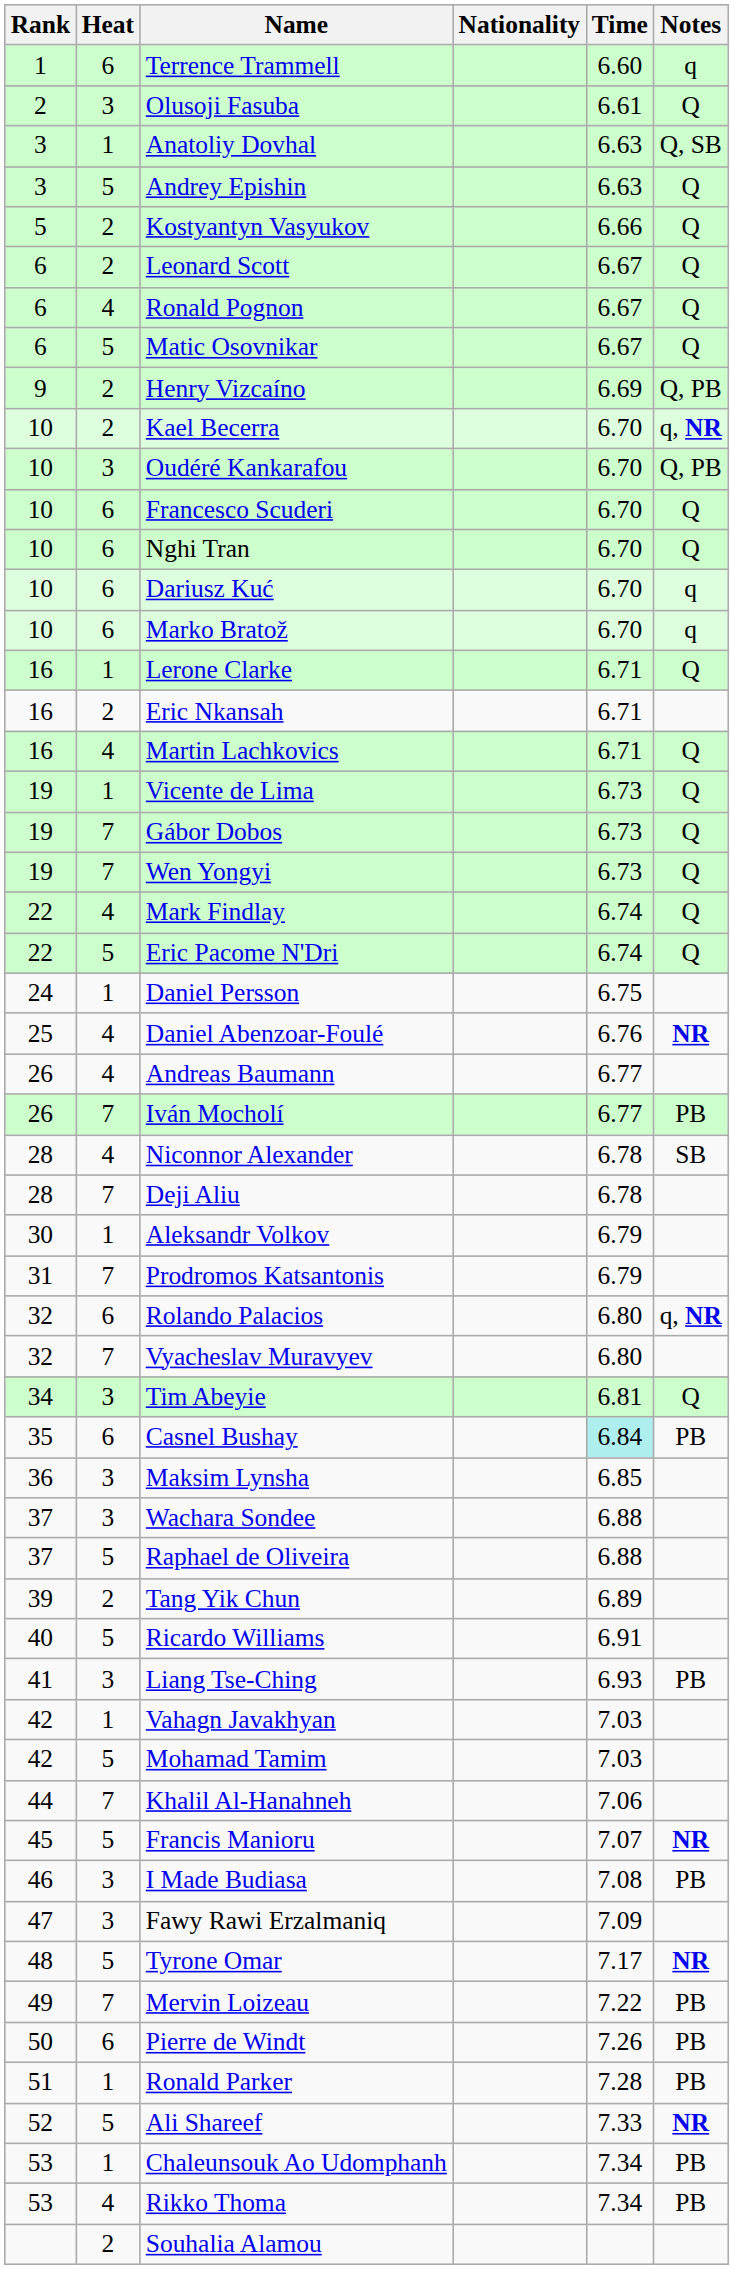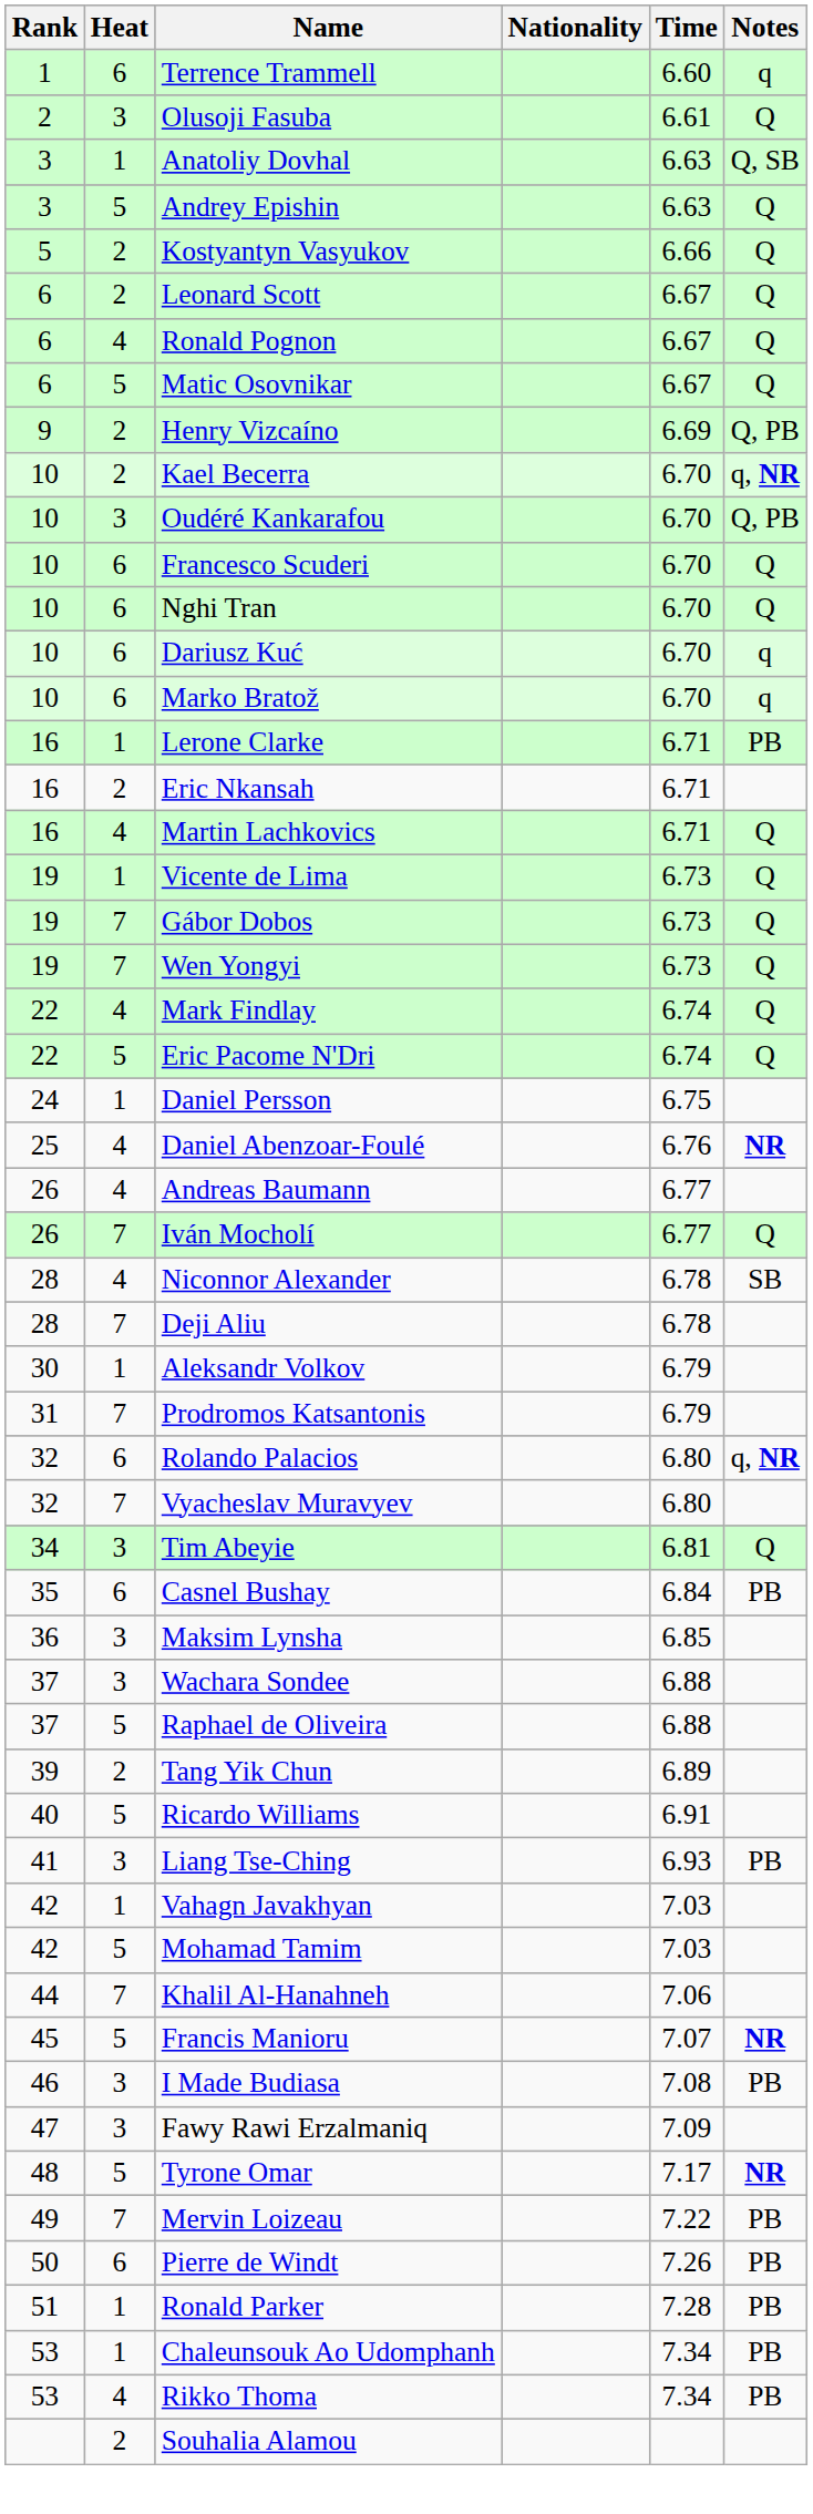 <table class="wikitable sortable" style="text-align:center">
 <tr>
 <th>Rank</th>
 <th>Heat</th>
 <th>Name</th>
 <th>Nationality</th>
 <th>Time</th>
 <th>Notes</th>
 </tr>
 <tr bgcolor=ccffcc>
 <td>1</td>
 <td>6</td>
 <td align="left"><a href='#'>Terrence Trammell</a></td>
 <td align=left></td>
 <td>6.60</td>
 <td>q</td>
 </tr>
 <tr bgcolor=ccffcc>
 <td>2</td>
 <td>3</td>
 <td align="left"><a href='#'>Olusoji Fasuba</a></td>
 <td align=left></td>
 <td>6.61</td>
 <td>Q</td>
 </tr>
 <tr bgcolor=ccffcc>
 <td>3</td>
 <td>1</td>
 <td align="left"><a href='#'>Anatoliy Dovhal</a></td>
 <td align=left></td>
 <td>6.63</td>
 <td>Q, SB</td>
 </tr>
 <tr bgcolor=ccffcc>
 <td>3</td>
 <td>5</td>
 <td align="left"><a href='#'>Andrey Epishin</a></td>
 <td align=left></td>
 <td>6.63</td>
 <td>Q</td>
 </tr>
 <tr bgcolor=ccffcc>
 <td>5</td>
 <td>2</td>
 <td align="left"><a href='#'>Kostyantyn Vasyukov</a></td>
 <td align=left></td>
 <td>6.66</td>
 <td>Q</td>
 </tr>
 <tr bgcolor=ccffcc>
 <td>6</td>
 <td>2</td>
 <td align="left"><a href='#'>Leonard Scott</a></td>
 <td align=left></td>
 <td>6.67</td>
 <td>Q</td>
 </tr>
 <tr bgcolor=ccffcc>
 <td>6</td>
 <td>4</td>
 <td align="left"><a href='#'>Ronald Pognon</a></td>
 <td align=left></td>
 <td>6.67</td>
 <td>Q</td>
 </tr>
 <tr bgcolor=ccffcc>
 <td>6</td>
 <td>5</td>
 <td align="left"><a href='#'>Matic Osovnikar</a></td>
 <td align=left></td>
 <td>6.67</td>
 <td>Q</td>
 </tr>
 <tr bgcolor=ccffcc>
 <td>9</td>
 <td>2</td>
 <td align="left"><a href='#'>Henry Vizcaíno</a></td>
 <td align=left></td>
 <td>6.69</td>
 <td>Q, PB</td>
 </tr>
 <tr bgcolor=ddffdd>
 <td>10</td>
 <td>2</td>
 <td align="left"><a href='#'>Kael Becerra</a></td>
 <td align=left></td>
 <td>6.70</td>
 <td>q, <strong><a href='#'>NR</a></strong></td>
 </tr>
 <tr bgcolor=ccffcc>
 <td>10</td>
 <td>3</td>
 <td align="left"><a href='#'>Oudéré Kankarafou</a></td>
 <td align=left></td>
 <td>6.70</td>
 <td>Q, PB</td>
 </tr>
 <tr bgcolor=ccffcc>
 <td>10</td>
 <td>6</td>
 <td align="left"><a href='#'>Francesco Scuderi</a></td>
 <td align=left></td>
 <td>6.70</td>
 <td>Q</td>
 </tr>
 <tr bgcolor=ccffcc>
 <td>10</td>
 <td>6</td>
 <td align="left">Nghi Tran</td>
 <td align=left></td>
 <td>6.70</td>
 <td>Q</td>
 </tr>
 <tr bgcolor=ddffdd>
 <td>10</td>
 <td>6</td>
 <td align="left"><a href='#'>Dariusz Kuć</a></td>
 <td align=left></td>
 <td>6.70</td>
 <td>q</td>
 </tr>
 <tr bgcolor=ddffdd>
 <td>10</td>
 <td>6</td>
 <td align="left"><a href='#'>Marko Bratož</a></td>
 <td align=left></td>
 <td>6.70</td>
 <td>q</td>
 </tr>
 <tr bgcolor=ccffcc>
 <td>16</td>
 <td>1</td>
 <td align="left"><a href='#'>Lerone Clarke</a></td>
 <td align=left></td>
 <td>6.71</td>
-<td>Q</td>
+<td>PB</td>
 </tr>
 <tr>
 <td>16</td>
 <td>2</td>
 <td align="left"><a href='#'>Eric Nkansah</a></td>
 <td align=left></td>
 <td>6.71</td>
 <td></td>
 </tr>
 <tr bgcolor=ccffcc>
 <td>16</td>
 <td>4</td>
 <td align="left"><a href='#'>Martin Lachkovics</a></td>
 <td align=left></td>
 <td>6.71</td>
 <td>Q</td>
 </tr>
 <tr bgcolor=ccffcc>
 <td>19</td>
 <td>1</td>
 <td align="left"><a href='#'>Vicente de Lima</a></td>
 <td align=left></td>
 <td>6.73</td>
 <td>Q</td>
 </tr>
 <tr bgcolor=ccffcc>
 <td>19</td>
 <td>7</td>
 <td align="left"><a href='#'>Gábor Dobos</a></td>
 <td align=left></td>
 <td>6.73</td>
 <td>Q</td>
 </tr>
 <tr bgcolor=ccffcc>
 <td>19</td>
 <td>7</td>
 <td align="left"><a href='#'>Wen Yongyi</a></td>
 <td align=left></td>
 <td>6.73</td>
 <td>Q</td>
 </tr>
 <tr bgcolor=ccffcc>
 <td>22</td>
 <td>4</td>
 <td align="left"><a href='#'>Mark Findlay</a></td>
 <td align=left></td>
 <td>6.74</td>
 <td>Q</td>
 </tr>
 <tr bgcolor=ccffcc>
 <td>22</td>
 <td>5</td>
 <td align="left"><a href='#'>Eric Pacome N'Dri</a></td>
 <td align=left></td>
 <td>6.74</td>
 <td>Q</td>
 </tr>
 <tr>
 <td>24</td>
 <td>1</td>
 <td align="left"><a href='#'>Daniel Persson</a></td>
 <td align=left></td>
 <td>6.75</td>
 <td></td>
 </tr>
 <tr>
 <td>25</td>
 <td>4</td>
 <td align="left"><a href='#'>Daniel Abenzoar-Foulé</a></td>
 <td align=left></td>
 <td>6.76</td>
 <td><strong><a href='#'>NR</a></strong></td>
 </tr>
 <tr>
 <td>26</td>
 <td>4</td>
 <td align="left"><a href='#'>Andreas Baumann</a></td>
 <td align=left></td>
 <td>6.77</td>
 <td></td>
 </tr>
 <tr bgcolor=ccffcc>
 <td>26</td>
 <td>7</td>
 <td align="left"><a href='#'>Iván Mocholí</a></td>
 <td align=left></td>
 <td>6.77</td>
-<td>PB</td>
+<td>Q</td>
 </tr>
 <tr>
 <td>28</td>
 <td>4</td>
 <td align="left"><a href='#'>Niconnor Alexander</a></td>
 <td align=left></td>
 <td>6.78</td>
 <td>SB</td>
 </tr>
 <tr>
 <td>28</td>
 <td>7</td>
 <td align="left"><a href='#'>Deji Aliu</a></td>
 <td align=left></td>
 <td>6.78</td>
 <td></td>
 </tr>
 <tr>
 <td>30</td>
 <td>1</td>
 <td align="left"><a href='#'>Aleksandr Volkov</a></td>
 <td align=left></td>
 <td>6.79</td>
 <td></td>
 </tr>
 <tr>
 <td>31</td>
 <td>7</td>
 <td align="left"><a href='#'>Prodromos Katsantonis</a></td>
 <td align=left></td>
 <td>6.79</td>
 <td></td>
 </tr>
 <tr>
 <td>32</td>
 <td>6</td>
 <td align="left"><a href='#'>Rolando Palacios</a></td>
 <td align=left></td>
 <td>6.80</td>
 <td>q, <strong><a href='#'>NR</a></strong></td>
 </tr>
 <tr>
 <td>32</td>
 <td>7</td>
 <td align="left"><a href='#'>Vyacheslav Muravyev</a></td>
 <td align=left></td>
 <td>6.80</td>
 <td></td>
 </tr>
 <tr bgcolor=ccffcc>
 <td>34</td>
 <td>3</td>
 <td align="left"><a href='#'>Tim Abeyie</a></td>
 <td align=left></td>
 <td>6.81</td>
 <td>Q</td>
 </tr>
 <tr>
 <td>35</td>
 <td>6</td>
 <td align="left"><a href='#'>Casnel Bushay</a></td>
 <td align=left></td>
-<td style="background: paleturquoise;">6.84</td>
+<td>6.84</td>
 <td>PB</td>
 </tr>
 <tr>
 <td>36</td>
 <td>3</td>
 <td align="left"><a href='#'>Maksim Lynsha</a></td>
 <td align=left></td>
 <td>6.85</td>
 <td></td>
 </tr>
 <tr>
 <td>37</td>
 <td>3</td>
 <td align="left"><a href='#'>Wachara Sondee</a></td>
 <td align=left></td>
 <td>6.88</td>
 <td></td>
 </tr>
 <tr>
 <td>37</td>
 <td>5</td>
 <td align="left"><a href='#'>Raphael de Oliveira</a></td>
 <td align=left></td>
 <td>6.88</td>
 <td></td>
 </tr>
 <tr>
 <td>39</td>
 <td>2</td>
 <td align="left"><a href='#'>Tang Yik Chun</a></td>
 <td align=left></td>
 <td>6.89</td>
 <td></td>
 </tr>
 <tr>
 <td>40</td>
 <td>5</td>
 <td align="left"><a href='#'>Ricardo Williams</a></td>
 <td align=left></td>
 <td>6.91</td>
 <td></td>
 </tr>
 <tr>
 <td>41</td>
 <td>3</td>
 <td align="left"><a href='#'>Liang Tse-Ching</a></td>
 <td align=left></td>
 <td>6.93</td>
 <td>PB</td>
 </tr>
 <tr>
 <td>42</td>
 <td>1</td>
 <td align="left"><a href='#'>Vahagn Javakhyan</a></td>
 <td align=left></td>
 <td>7.03</td>
 <td></td>
 </tr>
 <tr>
 <td>42</td>
 <td>5</td>
 <td align="left"><a href='#'>Mohamad Tamim</a></td>
 <td align=left></td>
 <td>7.03</td>
 <td></td>
 </tr>
 <tr>
 <td>44</td>
 <td>7</td>
 <td align="left"><a href='#'>Khalil Al-Hanahneh</a></td>
 <td align=left></td>
 <td>7.06</td>
 <td></td>
 </tr>
 <tr>
 <td>45</td>
 <td>5</td>
 <td align="left"><a href='#'>Francis Manioru</a></td>
 <td align=left></td>
 <td>7.07</td>
 <td><strong><a href='#'>NR</a></strong></td>
 </tr>
 <tr>
 <td>46</td>
 <td>3</td>
 <td align="left"><a href='#'>I Made Budiasa</a></td>
 <td align=left></td>
 <td>7.08</td>
 <td>PB</td>
 </tr>
 <tr>
 <td>47</td>
 <td>3</td>
 <td align="left">Fawy Rawi Erzalmaniq</td>
 <td align=left></td>
 <td>7.09</td>
 <td></td>
 </tr>
 <tr>
 <td>48</td>
 <td>5</td>
 <td align="left"><a href='#'>Tyrone Omar</a></td>
 <td align=left></td>
 <td>7.17</td>
 <td><strong><a href='#'>NR</a></strong></td>
 </tr>
 <tr>
 <td>49</td>
 <td>7</td>
 <td align="left"><a href='#'>Mervin Loizeau</a></td>
 <td align=left></td>
 <td>7.22</td>
 <td>PB</td>
 </tr>
 <tr>
 <td>50</td>
 <td>6</td>
 <td align="left"><a href='#'>Pierre de Windt</a></td>
 <td align=left></td>
 <td>7.26</td>
 <td>PB</td>
 </tr>
 <tr>
 <td>51</td>
 <td>1</td>
 <td align="left"><a href='#'>Ronald Parker</a></td>
 <td align=left></td>
 <td>7.28</td>
 <td>PB</td>
 </tr>
 <tr>
-<td>52</td>
-<td>5</td>
-<td align="left"><a href='#'>Ali Shareef</a></td>
-<td align=left></td>
-<td>7.33</td>
-<td><strong><a href='#'>NR</a></strong></td>
-</tr>
-<tr>
 <td>53</td>
 <td>1</td>
 <td align="left"><a href='#'>Chaleunsouk Ao Udomphanh</a></td>
 <td align=left></td>
 <td>7.34</td>
 <td>PB</td>
 </tr>
 <tr>
 <td>53</td>
 <td>4</td>
 <td align="left"><a href='#'>Rikko Thoma</a></td>
 <td align=left></td>
 <td>7.34</td>
 <td>PB</td>
 </tr>
 <tr>
 <td></td>
 <td>2</td>
 <td align="left"><a href='#'>Souhalia Alamou</a></td>
 <td align=left></td>
 <td></td>
 <td></td>
 </tr>
 </table>
